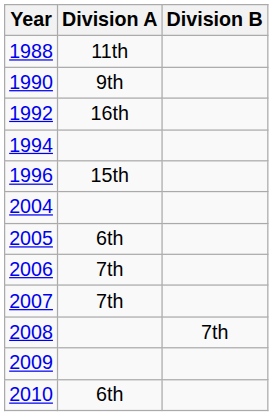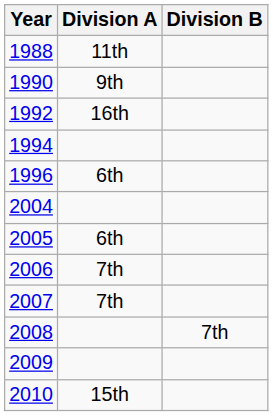 <table class="wikitable" style="text-align:center">
 <tr>
 <th>Year</th>
 <th>Division A</th>
 <th>Division B</th>
 </tr>
 <tr>
 <td><a href='#'>1988</a></td>
 <td>11th</td>
 <td></td>
 </tr>
 <tr>
 <td><a href='#'>1990</a></td>
 <td>9th</td>
 <td></td>
 </tr>
 <tr>
 <td><a href='#'>1992</a></td>
 <td>16th</td>
 <td></td>
 </tr>
 <tr>
 <td><a href='#'>1994</a></td>
 <td></td>
 <td></td>
 </tr>
 <tr>
 <td><a href='#'>1996</a></td>
-<td>15th</td>
+<td>6th</td>
 <td></td>
 </tr>
 <tr>
 <td><a href='#'>2004</a></td>
 <td></td>
 <td></td>
 </tr>
 <tr>
 <td><a href='#'>2005</a></td>
 <td>6th</td>
 <td></td>
 </tr>
 <tr>
 <td><a href='#'>2006</a></td>
 <td>7th</td>
 <td></td>
 </tr>
 <tr>
 <td><a href='#'>2007</a></td>
 <td>7th</td>
 <td></td>
 </tr>
 <tr>
 <td><a href='#'>2008</a></td>
 <td></td>
 <td>7th</td>
 </tr>
 <tr>
 <td><a href='#'>2009</a></td>
 <td></td>
 <td></td>
 </tr>
 <tr>
 <td><a href='#'>2010</a></td>
-<td>6th</td>
+<td>15th</td>
 <td></td>
 </tr>
 </table>
